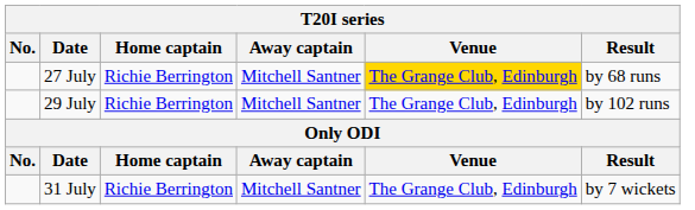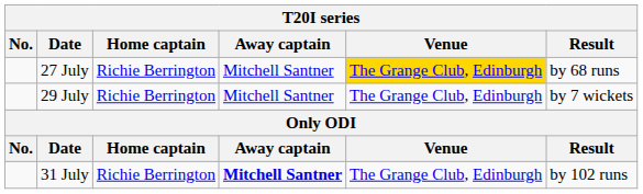 <table class="wikitable">
 <tr>
 <th colspan="9">T20I series</th>
 </tr>
 <tr>
 <th>No.</th>
 <th>Date</th>
 <th>Home captain</th>
 <th>Away captain</th>
 <th>Venue</th>
 <th>Result</th>
 </tr>
 <tr>
 <td></td>
 <td>27 July</td>
 <td><a href='#'>Richie Berrington</a></td>
 <td><a href='#'>Mitchell Santner</a></td>
 <td style="background: gold;"><a href='#'>The Grange Club</a>, <a href='#'>Edinburgh</a></td>
 <td> by 68 runs</td>
 </tr>
 <tr>
 <td></td>
 <td>29 July</td>
 <td><a href='#'>Richie Berrington</a></td>
 <td><a href='#'>Mitchell Santner</a></td>
 <td><a href='#'>The Grange Club</a>, <a href='#'>Edinburgh</a></td>
-<td> by 102 runs</td>
+<td> by 7 wickets</td>
 </tr>
 <tr>
 <th colspan="9">Only ODI</th>
 </tr>
 <tr>
 <th>No.</th>
 <th>Date</th>
 <th>Home captain</th>
 <th>Away captain</th>
 <th>Venue</th>
 <th>Result</th>
 </tr>
 <tr>
 <td></td>
 <td>31 July</td>
 <td><a href='#'>Richie Berrington</a></td>
-<td><a href='#'>Mitchell Santner</a></td>
+<td><strong><a href='#'>Mitchell Santner</a></strong></td>
 <td><a href='#'>The Grange Club</a>, <a href='#'>Edinburgh</a></td>
-<td> by 7 wickets</td>
+<td> by 102 runs</td>
 </tr>
 </table>
